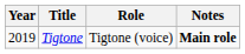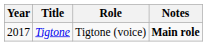 <table class="wikitable sortable">
 <tr>
 <th>Year</th>
 <th>Title</th>
 <th>Role</th>
 <th class="unsortable">Notes</th>
 </tr>
 <tr>
-<td>2019</td>
+<td>2017</td>
 <td><em><a href='#'>Tigtone</a></em></td>
 <td>Tigtone (voice)</td>
 <td><strong>Main role</strong></td>
 </tr>
 </table>
